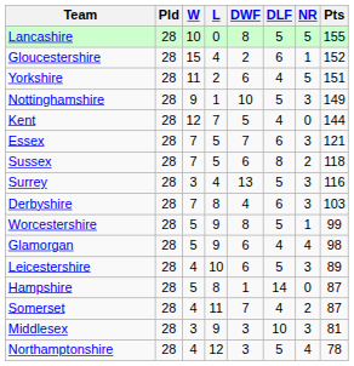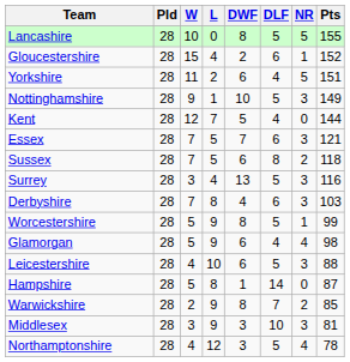 <table class="wikitable" style="text-align:center;">
 <tr>
 <th width=175>Team</th>
 <th width=20 abbr="Played">Pld</th>
 <th width=20 abbr="Won"><a href='#'>W</a></th>
 <th width=20 abbr="Lost"><a href='#'>L</a></th>
 <th width=20 abbr="Drawn"><a href='#'>DWF</a></th>
 <th width=20 abbr="Drawn"><a href='#'>DLF</a></th>
 <th width=20 abbr="No Result"><a href='#'>NR</a></th>
 <th width=20 abbr="Points">Pts</th>
 </tr>
 <tr style="background:#ccffcc;">
 <td style="text-align:left;"><a href='#'>Lancashire</a></td>
 <td>28</td>
 <td>10</td>
 <td>0</td>
 <td>8</td>
 <td>5</td>
 <td>5</td>
 <td>155</td>
 </tr>
 <tr>
 <td style="text-align:left;"><a href='#'>Gloucestershire</a></td>
 <td>28</td>
 <td>15</td>
 <td>4</td>
 <td>2</td>
 <td>6</td>
 <td>1</td>
 <td>152</td>
 </tr>
 <tr>
 <td style="text-align:left;"><a href='#'>Yorkshire</a></td>
 <td>28</td>
 <td>11</td>
 <td>2</td>
 <td>6</td>
 <td>4</td>
 <td>5</td>
 <td>151</td>
 </tr>
 <tr>
 <td style="text-align:left;"><a href='#'>Nottinghamshire</a></td>
 <td>28</td>
 <td>9</td>
 <td>1</td>
 <td>10</td>
 <td>5</td>
 <td>3</td>
 <td>149</td>
 </tr>
 <tr>
 <td style="text-align:left;"><a href='#'>Kent</a></td>
 <td>28</td>
 <td>12</td>
 <td>7</td>
 <td>5</td>
 <td>4</td>
 <td>0</td>
 <td>144</td>
 </tr>
 <tr>
 <td style="text-align:left;"><a href='#'>Essex</a></td>
 <td>28</td>
 <td>7</td>
 <td>5</td>
 <td>7</td>
 <td>6</td>
 <td>3</td>
 <td>121</td>
 </tr>
 <tr>
 <td style="text-align:left;"><a href='#'>Sussex</a></td>
 <td>28</td>
 <td>7</td>
 <td>5</td>
 <td>6</td>
 <td>8</td>
 <td>2</td>
 <td>118</td>
 </tr>
 <tr>
 <td style="text-align:left;"><a href='#'>Surrey</a></td>
 <td>28</td>
 <td>3</td>
 <td>4</td>
 <td>13</td>
 <td>5</td>
 <td>3</td>
 <td>116</td>
 </tr>
 <tr>
 <td style="text-align:left;"><a href='#'>Derbyshire</a></td>
 <td>28</td>
 <td>7</td>
 <td>8</td>
 <td>4</td>
 <td>6</td>
 <td>3</td>
 <td>103</td>
 </tr>
 <tr>
 <td style="text-align:left;"><a href='#'>Worcestershire</a></td>
 <td>28</td>
 <td>5</td>
 <td>9</td>
 <td>8</td>
 <td>5</td>
 <td>1</td>
 <td>99</td>
 </tr>
 <tr>
 <td style="text-align:left;"><a href='#'>Glamorgan</a></td>
 <td>28</td>
 <td>5</td>
 <td>9</td>
 <td>6</td>
 <td>4</td>
 <td>4</td>
 <td>98</td>
 </tr>
 <tr>
 <td style="text-align:left;"><a href='#'>Leicestershire</a></td>
 <td>28</td>
 <td>4</td>
 <td>10</td>
 <td>6</td>
 <td>5</td>
 <td>3</td>
-<td>89</td>
+<td>88</td>
 </tr>
 <tr>
 <td style="text-align:left;"><a href='#'>Hampshire</a></td>
 <td>28</td>
 <td>5</td>
 <td>8</td>
 <td>1</td>
 <td>14</td>
 <td>0</td>
 <td>87</td>
 </tr>
 <tr>
-<td style="text-align:left;"><a href='#'>Somerset</a></td>
+<td style="text-align:left;"><a href='#'>Warwickshire</a></td>
 <td>28</td>
-<td>4</td>
-<td>11</td>
+<td>2</td>
+<td>9</td>
+<td>8</td>
 <td>7</td>
-<td>4</td>
 <td>2</td>
-<td>87</td>
+<td>85</td>
 </tr>
 <tr>
 <td style="text-align:left;"><a href='#'>Middlesex</a></td>
 <td>28</td>
 <td>3</td>
 <td>9</td>
 <td>3</td>
 <td>10</td>
 <td>3</td>
 <td>81</td>
 </tr>
 <tr>
 <td style="text-align:left;"><a href='#'>Northamptonshire</a></td>
 <td>28</td>
 <td>4</td>
 <td>12</td>
 <td>3</td>
 <td>5</td>
 <td>4</td>
 <td>78</td>
 </tr>
 </table>
